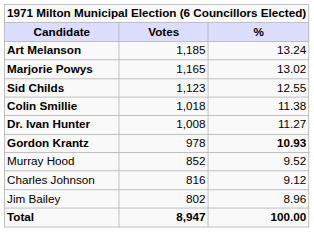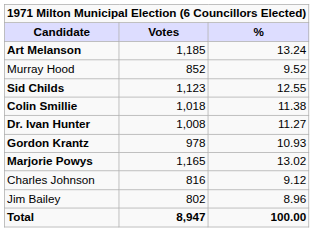 <table class="wikitable sortable">
 <tr>
 <td colspan="3" style="text-align:center;"><strong>1971 Milton Municipal Election (6 Councillors Elected)</strong></td>
 </tr>
 <tr>
 <th style="background:#ddf; width:150px;">Candidate</th>
 <th style="background:#ddf;">Votes</th>
 <th style="background:#ddf;">%</th>
 </tr>
 <tr>
 <td><strong>Art Melanson</strong></td>
 <td align=right>1,185</td>
 <td align=right>13.24</td>
 </tr>
 <tr>
-<td><strong>Marjorie Powys</strong></td>
-<td align=right>1,165</td>
-<td align=right>13.02</td>
+<td>Murray Hood</td>
+<td align=right>852</td>
+<td align=right>9.52</td>
 </tr>
 <tr>
 <td><strong>Sid Childs</strong></td>
 <td align=right>1,123</td>
 <td align=right>12.55</td>
 </tr>
 <tr>
 <td><strong>Colin Smillie</strong></td>
 <td align=right>1,018</td>
 <td align=right>11.38</td>
 </tr>
 <tr>
 <td><strong>Dr. Ivan Hunter</strong></td>
 <td align=right>1,008</td>
 <td align=right>11.27</td>
 </tr>
 <tr>
 <td><strong>Gordon Krantz</strong></td>
 <td align=right>978</td>
-<td align=right><strong>10.93</strong></td>
+<td align=right>10.93</td>
 </tr>
 <tr>
-<td>Murray Hood</td>
-<td align=right>852</td>
-<td align=right>9.52</td>
+<td><strong>Marjorie Powys</strong></td>
+<td align=right>1,165</td>
+<td align=right>13.02</td>
 </tr>
 <tr>
 <td>Charles Johnson</td>
 <td align=right>816</td>
 <td align=right>9.12</td>
 </tr>
 <tr>
 <td>Jim Bailey</td>
 <td align=right>802</td>
 <td align=right>8.96</td>
 </tr>
 <tr>
 <td><strong>Total</strong></td>
 <td align=right><strong>8,947</strong></td>
 <td align=right><strong>100.00</strong></td>
 </tr>
 </table>
